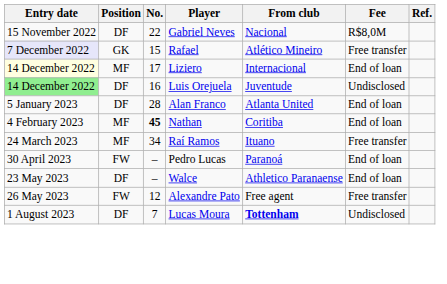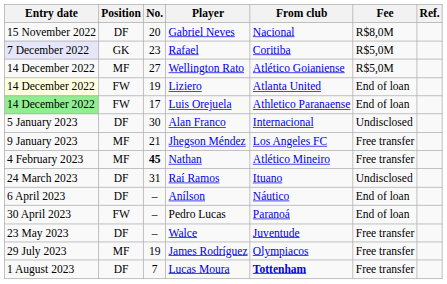 <table class="wikitable sortable">
 <tr>
 <th><strong>Entry date</strong></th>
 <th><strong>Position</strong></th>
 <th><strong>No.</strong></th>
 <th><strong>Player</strong></th>
 <th><strong>From club</strong></th>
 <th><strong>Fee</strong></th>
 <th><strong>Ref.</strong></th>
 </tr>
 <tr>
 <td>15 November 2022</td>
 <td style="text-align:center;">DF</td>
-<td style="text-align:center;">22</td>
+<td style="text-align:center;">20</td>
 <td style="text-align:left;"> <a href='#'>Gabriel Neves</a></td>
 <td style="text-align:left;"> <a href='#'>Nacional</a></td>
 <td>R$8,0M</td>
 <td></td>
 </tr>
 <tr>
 <td style="background: lavender;">7 December 2022</td>
 <td style="text-align:center;">GK</td>
-<td style="text-align:center;">15</td>
+<td style="text-align:center;">23</td>
 <td style="text-align:left;"> <a href='#'>Rafael</a></td>
-<td style="text-align:left;"> <a href='#'>Atlético Mineiro</a></td>
-<td>Free transfer</td>
+<td style="text-align:left;"> <a href='#'>Coritiba</a></td>
+<td>R$5,0M</td>
+<td></td>
+</tr>
+<tr>
+<td>14 December 2022</td>
+<td style="text-align:center;">MF</td>
+<td style="text-align:center;">27</td>
+<td style="text-align:left;"> <a href='#'>Wellington Rato</a></td>
+<td style="text-align:left;"> <a href='#'>Atlético Goianiense</a></td>
+<td>R$5,0M</td>
 <td></td>
 </tr>
 <tr>
 <td style="background: lightyellow;">14 December 2022</td>
-<td style="text-align:center;">MF</td>
-<td style="text-align:center;">17</td>
+<td style="text-align:center;">FW</td>
+<td style="text-align:center;">19</td>
 <td style="text-align:left;"> <a href='#'>Liziero</a></td>
-<td style="text-align:left;"> <a href='#'>Internacional</a></td>
+<td style="text-align:left;"> <a href='#'>Atlanta United</a></td>
 <td>End of loan</td>
 <td></td>
 </tr>
 <tr>
 <td style="background: lightgreen;">14 December 2022</td>
-<td style="text-align:center;">DF</td>
-<td style="text-align:center;">16</td>
+<td style="text-align:center;">FW</td>
+<td style="text-align:center;">17</td>
 <td style="text-align:left;"> <a href='#'>Luis Orejuela</a></td>
-<td style="text-align:left;"> <a href='#'>Juventude</a></td>
-<td>Undisclosed</td>
+<td style="text-align:left;"> <a href='#'>Athletico Paranaense</a></td>
+<td>End of loan</td>
 <td></td>
 </tr>
 <tr>
 <td>5 January 2023</td>
 <td style="text-align:center;">DF</td>
-<td style="text-align:center;">28</td>
+<td style="text-align:center;">30</td>
 <td style="text-align:left;"> <a href='#'>Alan Franco</a></td>
-<td style="text-align:left;"> <a href='#'>Atlanta United</a></td>
-<td>End of loan</td>
+<td style="text-align:left;"> <a href='#'>Internacional</a></td>
+<td>Undisclosed</td>
+<td></td>
+</tr>
+<tr>
+<td>9 January 2023</td>
+<td style="text-align:center;">MF</td>
+<td style="text-align:center;">21</td>
+<td style="text-align:left;"> <a href='#'>Jhegson Méndez</a></td>
+<td style="text-align:left;"> <a href='#'>Los Angeles FC</a></td>
+<td>Free transfer</td>
 <td></td>
 </tr>
 <tr>
 <td>4 February 2023</td>
 <td style="text-align:center;">MF</td>
 <td style="text-align:center;"><strong>45</strong></td>
 <td style="text-align:left;"> <a href='#'>Nathan</a></td>
-<td style="text-align:left;"> <a href='#'>Coritiba</a></td>
-<td>End of loan</td>
+<td style="text-align:left;"> <a href='#'>Atlético Mineiro</a></td>
+<td>Free transfer</td>
 <td></td>
 </tr>
 <tr>
 <td>24 March 2023</td>
-<td style="text-align:center;">MF</td>
-<td style="text-align:center;">34</td>
+<td style="text-align:center;">DF</td>
+<td style="text-align:center;">31</td>
 <td style="text-align:left;"> <a href='#'>Raí Ramos</a></td>
 <td style="text-align:left;"> <a href='#'>Ituano</a></td>
-<td>Free transfer</td>
+<td>Undisclosed</td>
+<td></td>
+</tr>
+<tr>
+<td>6 April 2023</td>
+<td style="text-align:center;">DF</td>
+<td style="text-align:center;">–</td>
+<td style="text-align:left;"> <a href='#'>Anílson</a></td>
+<td style="text-align:left;"> <a href='#'>Náutico</a></td>
+<td>End of loan</td>
 <td></td>
 </tr>
 <tr>
 <td>30 April 2023</td>
 <td style="text-align:center;">FW</td>
 <td style="text-align:center;">–</td>
 <td style="text-align:left;"> Pedro Lucas</td>
 <td style="text-align:left;"> <a href='#'>Paranoá</a></td>
 <td>End of loan</td>
 <td></td>
 </tr>
 <tr>
 <td>23 May 2023</td>
 <td style="text-align:center;">DF</td>
 <td style="text-align:center;">–</td>
 <td style="text-align:left;"> <a href='#'>Walce</a></td>
-<td style="text-align:left;"> <a href='#'>Athletico Paranaense</a></td>
-<td>End of loan</td>
+<td style="text-align:left;"> <a href='#'>Juventude</a></td>
+<td>Free transfer</td>
 <td></td>
 </tr>
 <tr>
-<td>26 May 2023</td>
-<td style="text-align:center;">FW</td>
-<td style="text-align:center;">12</td>
-<td style="text-align:left;"> <a href='#'>Alexandre Pato</a></td>
-<td style="text-align:left;">Free agent</td>
+<td>29 July 2023</td>
+<td style="text-align:center;">MF</td>
+<td style="text-align:center;">19</td>
+<td style="text-align:left;"> <a href='#'>James Rodríguez</a></td>
+<td style="text-align:left;"> <a href='#'>Olympiacos</a></td>
 <td>Free transfer</td>
 <td></td>
 </tr>
 <tr>
 <td>1 August 2023</td>
 <td style="text-align:center;">DF</td>
 <td style="text-align:center;">7</td>
 <td style="text-align:left;"> <a href='#'>Lucas Moura</a></td>
 <td style="text-align:left;"><strong> <a href='#'>Tottenham</a></strong></td>
-<td>Undisclosed</td>
+<td>Free transfer</td>
 <td></td>
 </tr>
 </table>
